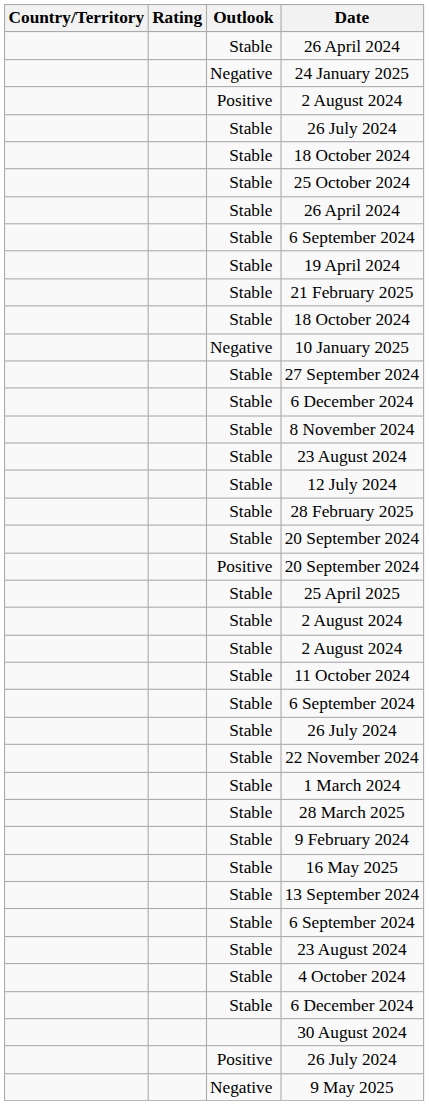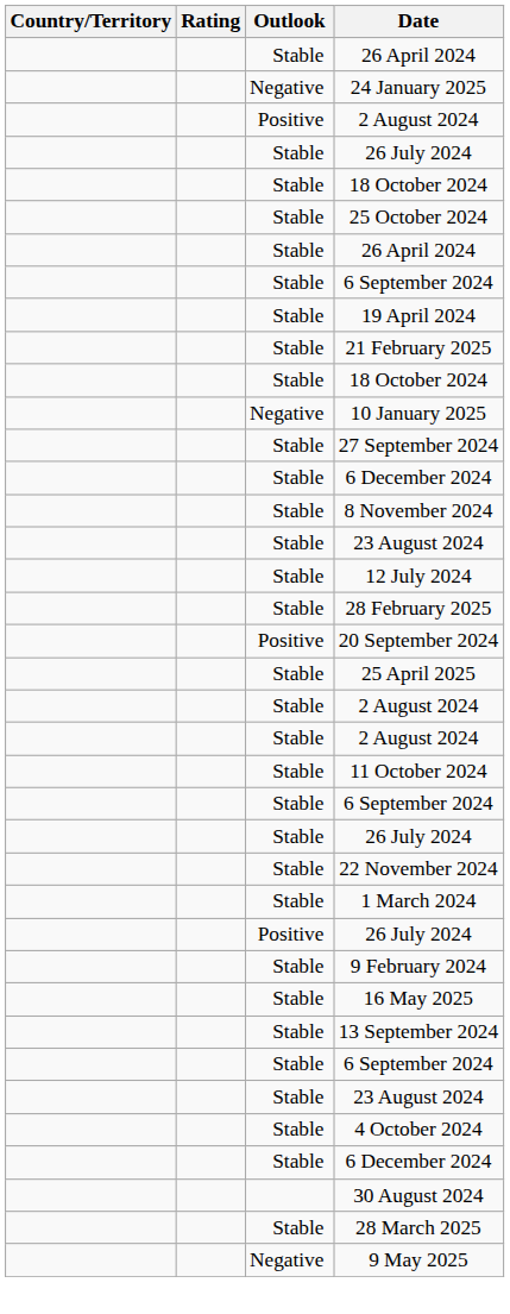 <table class="wikitable sortable static-row-numbers static-row-header-text" style="text-align:center;">
 <tr>
 <th data-sort-type=text>Country/Territory</th>
 <th data-sort-type=number>Rating</th>
 <th data-sort-type=text>Outlook</th>
 <th>Date</th>
 </tr>
 <tr>
 <td></td>
 <td data-sort-value=5></td>
 <td style="text-align:right;" data-sort-value=2>Stable </td>
 <td>26 April 2024</td>
 </tr>
 <tr>
 <td></td>
 <td data-sort-value=12></td>
 <td style="text-align:right;" data-sort-value=1>Negative </td>
 <td>24 January 2025</td>
 </tr>
 <tr>
 <td></td>
 <td data-sort-value=22></td>
 <td style="text-align:right;" data-sort-value=3>Positive </td>
 <td>2 August 2024</td>
 </tr>
 <tr>
 <td></td>
 <td data-sort-value=17></td>
 <td style="text-align:right;" data-sort-value=2>Stable </td>
 <td>26 July 2024</td>
 </tr>
 <tr>
 <td></td>
 <td data-sort-value=20></td>
 <td style="text-align:right;" data-sort-value=2>Stable </td>
 <td>18 October 2024</td>
 </tr>
 <tr>
 <td></td>
 <td data-sort-value=20></td>
 <td style="text-align:right;" data-sort-value=2>Stable </td>
 <td>25 October 2024</td>
 </tr>
 <tr>
 <td></td>
 <td data-sort-value=11></td>
 <td style="text-align:right;" data-sort-value=2>Stable </td>
 <td>26 April 2024</td>
 </tr>
 <tr>
 <td></td>
 <td data-sort-value=2></td>
 <td style="text-align:right;" data-sort-value=2>Stable </td>
 <td>6 September 2024</td>
 </tr>
 <tr>
 <td></td>
 <td data-sort-value=14></td>
 <td style="text-align:right;" data-sort-value=2>Stable </td>
 <td>19 April 2024</td>
 </tr>
 <tr>
 <td></td>
 <td data-sort-value=5></td>
 <td style="text-align:right;" data-sort-value=2>Stable </td>
 <td>21 February 2025</td>
 </tr>
 <tr>
 <td></td>
 <td data-sort-value=11></td>
 <td style="text-align:right;" data-sort-value=2>Stable </td>
 <td>18 October 2024</td>
 </tr>
 <tr>
 <td></td>
 <td data-sort-value=36></td>
 <td style="text-align:right;" data-sort-value=1>Negative </td>
 <td>10 January 2025</td>
 </tr>
 <tr>
 <td></td>
 <td data-sort-value=2></td>
 <td style="text-align:right;" data-sort-value=2>Stable </td>
 <td>27 September 2024</td>
 </tr>
 <tr>
 <td></td>
 <td data-sort-value=26></td>
 <td style="text-align:right;" data-sort-value=2>Stable </td>
 <td>6 December 2024</td>
 </tr>
 <tr>
 <td></td>
 <td data-sort-value=26></td>
 <td style="text-align:right;" data-sort-value=2>Stable </td>
 <td>8 November 2024</td>
 </tr>
 <tr>
 <td></td>
 <td data-sort-value=8></td>
 <td style="text-align:right;" data-sort-value=2>Stable </td>
 <td>23 August 2024</td>
 </tr>
 <tr>
 <td></td>
 <td data-sort-value=23></td>
 <td style="text-align:right;" data-sort-value=2>Stable </td>
 <td>12 July 2024</td>
 </tr>
 <tr>
 <td></td>
 <td data-sort-value=17></td>
 <td style="text-align:right;" data-sort-value=2>Stable </td>
 <td>28 February 2025</td>
 </tr>
 <tr>
 <td></td>
-<td data-sort-value=20></td>
-<td style="text-align:right;" data-sort-value=2>Stable </td>
-<td>20 September 2024</td>
-</tr>
-<tr>
-<td></td>
 <td data-sort-value=16></td>
 <td style="text-align:right;" data-sort-value=3>Positive </td>
 <td>20 September 2024</td>
 </tr>
 <tr>
 <td></td>
 <td data-sort-value=2></td>
 <td style="text-align:right;" data-sort-value=2>Stable </td>
 <td>25 April 2025</td>
 </tr>
 <tr>
 <td></td>
 <td data-sort-value=14></td>
 <td style="text-align:right;" data-sort-value=2>Stable </td>
 <td>2 August 2024</td>
 </tr>
 <tr>
 <td></td>
 <td data-sort-value=32></td>
 <td style="text-align:right;" data-sort-value=2>Stable </td>
 <td>2 August 2024</td>
 </tr>
 <tr>
 <td></td>
 <td data-sort-value=2></td>
 <td style="text-align:right;" data-sort-value=2>Stable </td>
 <td>11 October 2024</td>
 </tr>
 <tr>
 <td></td>
 <td data-sort-value=2></td>
 <td style="text-align:right;" data-sort-value=2>Stable </td>
 <td>6 September 2024</td>
 </tr>
 <tr>
 <td></td>
 <td data-sort-value=17></td>
 <td style="text-align:right;" data-sort-value=2>Stable </td>
 <td>26 July 2024</td>
 </tr>
 <tr>
 <td></td>
 <td data-sort-value=17></td>
 <td style="text-align:right;" data-sort-value=2>Stable </td>
 <td>22 November 2024</td>
 </tr>
 <tr>
 <td></td>
 <td data-sort-value=29></td>
 <td style="text-align:right;" data-sort-value=2>Stable </td>
 <td>1 March 2024</td>
 </tr>
 <tr>
 <td></td>
-<td data-sort-value=8></td>
-<td style="text-align:right;" data-sort-value=2>Stable </td>
-<td>28 March 2025</td>
+<td data-sort-value=31></td>
+<td style="text-align:right;" data-sort-value=2>Positive </td>
+<td>26 July 2024</td>
 </tr>
 <tr>
 <td></td>
 <td data-sort-value=15></td>
 <td style="text-align:right;" data-sort-value=2>Stable </td>
 <td>9 February 2024</td>
 </tr>
 <tr>
 <td></td>
 <td data-sort-value=17></td>
 <td style="text-align:right;" data-sort-value="2">Stable </td>
 <td>16 May 2025</td>
 </tr>
 <tr>
 <td></td>
 <td data-sort-value=35></td>
 <td style="text-align:right;" data-sort-value=2>Stable </td>
 <td>13 September 2024</td>
 </tr>
 <tr>
 <td></td>
 <td data-sort-value=17></td>
 <td style="text-align:right;" data-sort-value=2>Stable </td>
 <td>6 September 2024</td>
 </tr>
 <tr>
 <td></td>
 <td data-sort-value=2></td>
 <td style="text-align:right;" data-sort-value=2>Stable </td>
 <td>23 August 2024</td>
 </tr>
 <tr>
 <td></td>
 <td data-sort-value=2></td>
 <td style="text-align:right;" data-sort-value=2>Stable </td>
 <td>4 October 2024</td>
 </tr>
 <tr>
 <td></td>
 <td data-sort-value=38></td>
 <td style="text-align:right;" data-sort-value=2>Stable </td>
 <td>6 December 2024</td>
 </tr>
 <tr>
 <td></td>
 <td data-sort-value=64></td>
 <td style="text-align:right;"></td>
 <td>30 August 2024</td>
 </tr>
 <tr>
 <td></td>
-<td data-sort-value=31></td>
-<td style="text-align:right;" data-sort-value=2>Positive </td>
-<td>26 July 2024</td>
+<td data-sort-value=8></td>
+<td style="text-align:right;" data-sort-value=2>Stable </td>
+<td>28 March 2025</td>
 </tr>
 <tr>
 <td></td>
 <td data-sort-value=9></td>
 <td style="text-align:right;" data-sort-value=1>Negative </td>
 <td>9 May 2025</td>
 </tr>
 </table>
